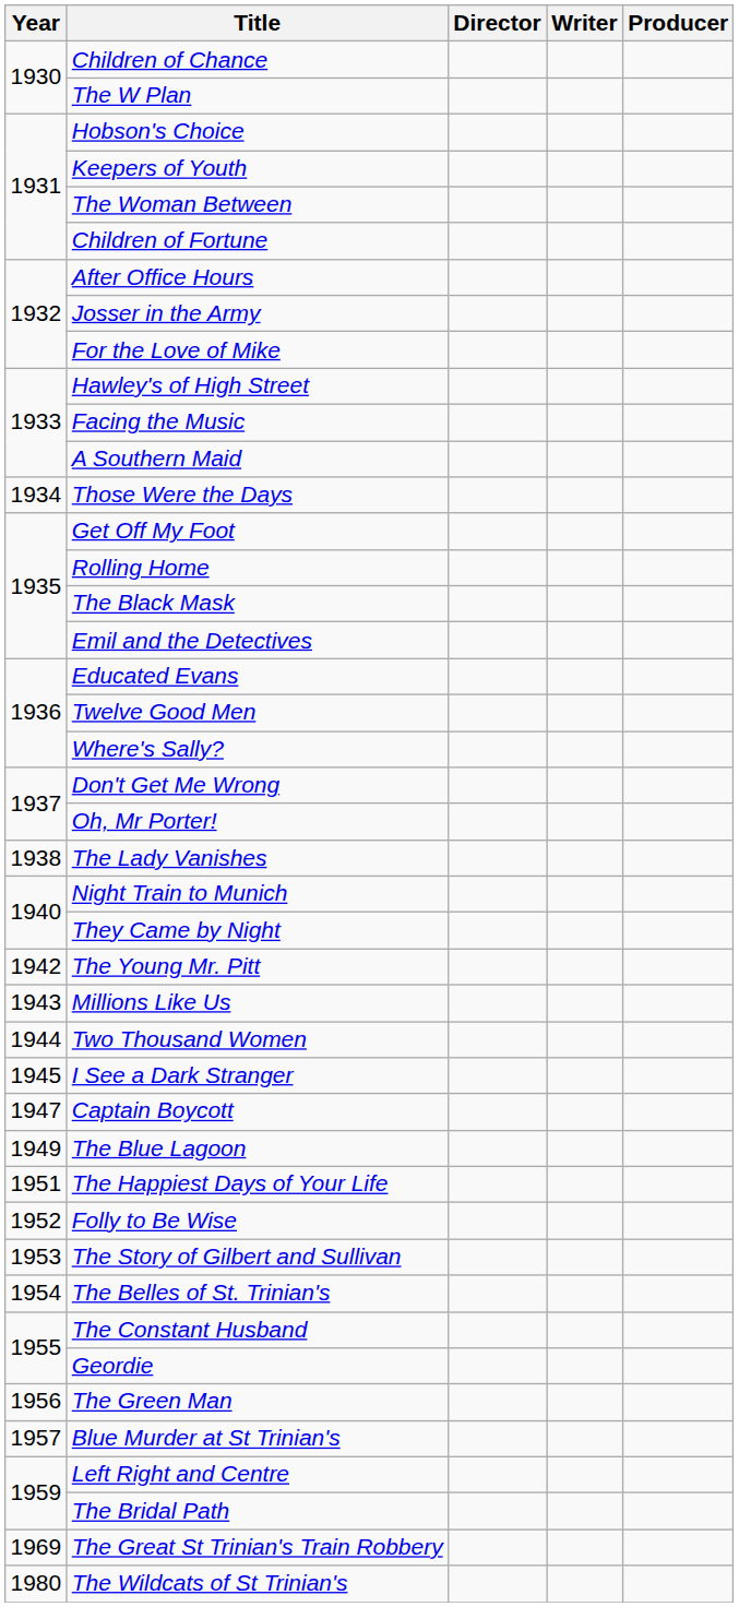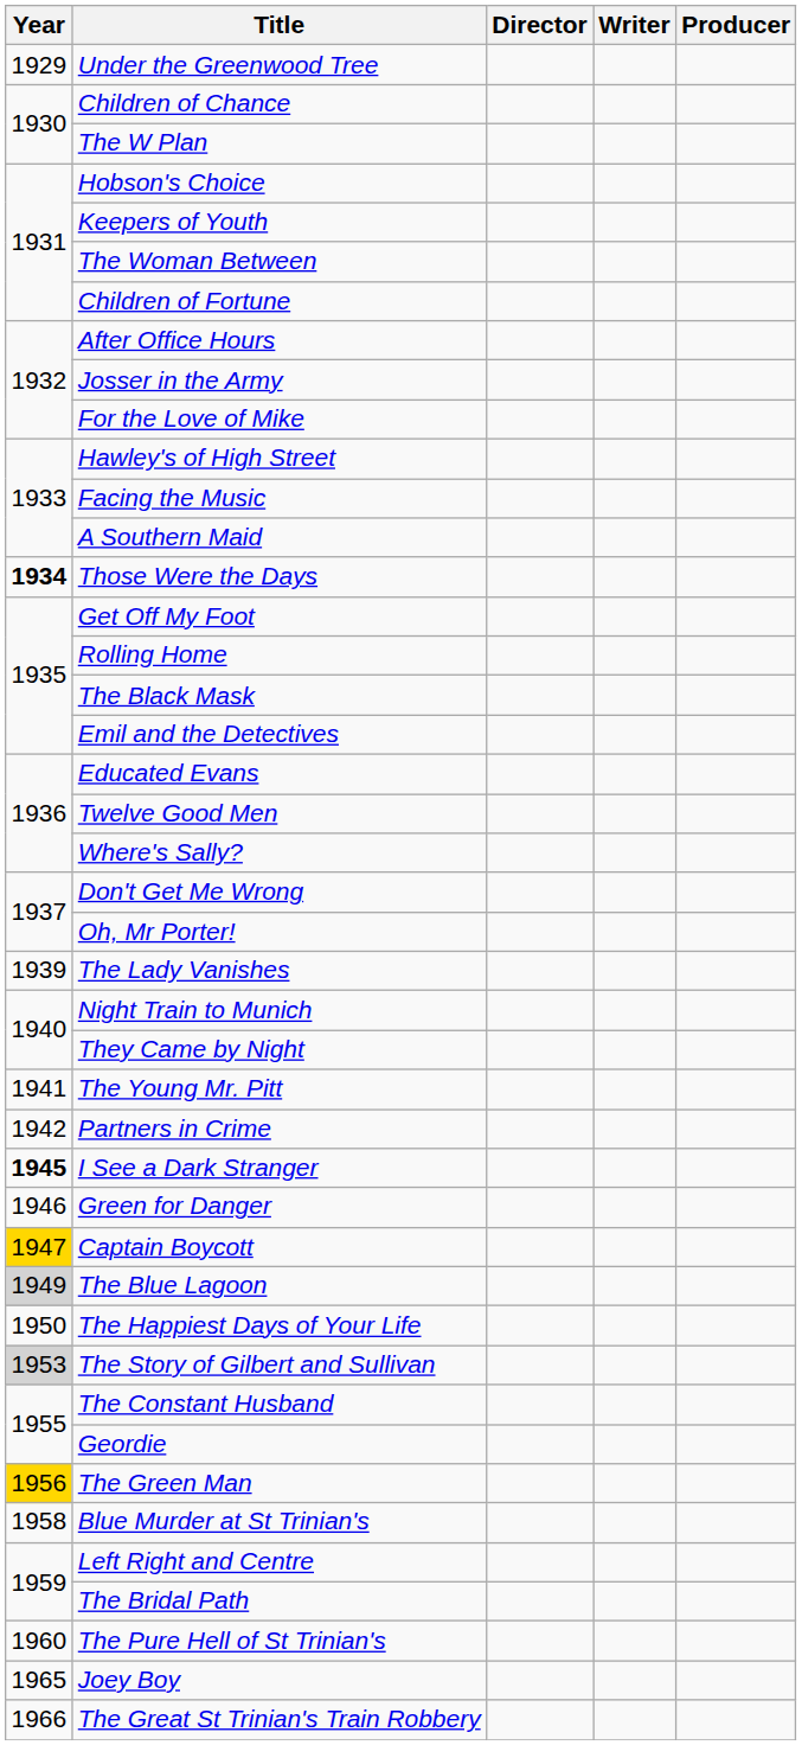 <table class="wikitable">
 <tr>
 <th>Year</th>
 <th>Title</th>
 <th>Director</th>
 <th>Writer</th>
 <th>Producer</th>
+</tr>
+<tr>
+<td>1929</td>
+<td><em><a href='#'>Under the Greenwood Tree</a></em></td>
+<td></td>
+<td></td>
+<td></td>
 </tr>
 <tr>
 <td rowspan=2>1930</td>
 <td><em><a href='#'>Children of Chance</a></em></td>
 <td></td>
 <td></td>
 <td></td>
 </tr>
 <tr>
 <td><em><a href='#'>The W Plan</a></em></td>
 <td></td>
 <td></td>
 <td></td>
 </tr>
 <tr>
 <td rowspan=4>1931</td>
 <td><em><a href='#'>Hobson's Choice</a></em></td>
 <td></td>
 <td></td>
 <td></td>
 </tr>
 <tr>
 <td><em><a href='#'>Keepers of Youth</a></em></td>
 <td></td>
 <td></td>
 <td></td>
 </tr>
 <tr>
 <td><em><a href='#'>The Woman Between</a></em></td>
 <td></td>
 <td></td>
 <td></td>
 </tr>
 <tr>
 <td><em><a href='#'>Children of Fortune</a></em></td>
 <td></td>
 <td></td>
 <td></td>
 </tr>
 <tr>
 <td rowspan=3>1932</td>
 <td><em><a href='#'>After Office Hours</a></em></td>
 <td></td>
 <td></td>
 <td></td>
 </tr>
 <tr>
 <td><em><a href='#'>Josser in the Army</a></em></td>
 <td></td>
 <td></td>
 <td></td>
 </tr>
 <tr>
 <td><em><a href='#'>For the Love of Mike</a></em></td>
 <td></td>
 <td></td>
 <td></td>
 </tr>
 <tr>
 <td rowspan=3>1933</td>
 <td><em><a href='#'>Hawley's of High Street</a></em></td>
 <td></td>
 <td></td>
 <td></td>
 </tr>
 <tr>
 <td><em><a href='#'>Facing the Music</a></em></td>
 <td></td>
 <td></td>
 <td></td>
 </tr>
 <tr>
 <td><em><a href='#'>A Southern Maid</a></em></td>
 <td></td>
 <td></td>
 <td></td>
 </tr>
 <tr>
-<td>1934</td>
+<td><strong>1934</strong></td>
 <td><em><a href='#'>Those Were the Days</a></em></td>
 <td></td>
 <td></td>
 <td></td>
 </tr>
 <tr>
 <td rowspan=4>1935</td>
 <td><em><a href='#'>Get Off My Foot</a></em></td>
 <td></td>
 <td></td>
 <td></td>
 </tr>
 <tr>
 <td><em><a href='#'>Rolling Home</a></em></td>
 <td></td>
 <td></td>
 <td></td>
 </tr>
 <tr>
 <td><em><a href='#'>The Black Mask</a></em></td>
 <td></td>
 <td></td>
 <td></td>
 </tr>
 <tr>
 <td><em><a href='#'>Emil and the Detectives</a></em></td>
 <td></td>
 <td></td>
 <td></td>
 </tr>
 <tr>
 <td rowspan=3>1936</td>
 <td><em><a href='#'>Educated Evans</a></em></td>
 <td></td>
 <td></td>
 <td></td>
 </tr>
 <tr>
 <td><em><a href='#'>Twelve Good Men</a></em></td>
 <td></td>
 <td></td>
 <td></td>
 </tr>
 <tr>
 <td><em><a href='#'>Where's Sally?</a></em></td>
 <td></td>
 <td></td>
 <td></td>
 </tr>
 <tr>
 <td rowspan=2>1937</td>
 <td><em><a href='#'>Don't Get Me Wrong</a></em></td>
 <td></td>
 <td></td>
 <td></td>
 </tr>
 <tr>
 <td><em><a href='#'>Oh, Mr Porter!</a></em></td>
 <td></td>
 <td></td>
 <td></td>
 </tr>
 <tr>
-<td>1938</td>
+<td>1939</td>
 <td><em><a href='#'>The Lady Vanishes</a></em></td>
 <td></td>
 <td></td>
 <td></td>
 </tr>
 <tr>
 <td rowspan=2>1940</td>
 <td><em><a href='#'>Night Train to Munich</a></em></td>
 <td></td>
 <td></td>
 <td></td>
 </tr>
 <tr>
 <td><em><a href='#'>They Came by Night</a></em></td>
 <td></td>
 <td></td>
 <td></td>
 </tr>
 <tr>
-<td>1942</td>
+<td>1941</td>
 <td><em><a href='#'>The Young Mr. Pitt</a></em></td>
 <td></td>
 <td></td>
 <td></td>
 </tr>
 <tr>
-<td>1943</td>
-<td><em><a href='#'>Millions Like Us</a></em></td>
+<td>1942</td>
+<td><em><a href='#'>Partners in Crime</a></em></td>
 <td></td>
 <td></td>
 <td></td>
 </tr>
 <tr>
-<td>1944</td>
-<td><em><a href='#'>Two Thousand Women</a></em></td>
-<td></td>
-<td></td>
-<td></td>
-</tr>
-<tr>
-<td>1945</td>
+<td><strong>1945</strong></td>
 <td><em><a href='#'>I See a Dark Stranger</a></em></td>
 <td></td>
 <td></td>
 <td></td>
 </tr>
 <tr>
-<td>1947</td>
+<td>1946</td>
+<td><em><a href='#'>Green for Danger</a></em></td>
+<td></td>
+<td></td>
+<td></td>
+</tr>
+<tr>
+<td style="background: gold;">1947</td>
 <td><em><a href='#'>Captain Boycott</a></em></td>
 <td></td>
 <td></td>
 <td></td>
 </tr>
 <tr>
-<td>1949</td>
+<td style="background: lightgrey;">1949</td>
 <td><em><a href='#'>The Blue Lagoon</a></em></td>
 <td></td>
 <td></td>
 <td></td>
 </tr>
 <tr>
-<td>1951</td>
+<td>1950</td>
 <td><em><a href='#'>The Happiest Days of Your Life</a></em></td>
 <td></td>
 <td></td>
 <td></td>
 </tr>
 <tr>
-<td>1952</td>
-<td><em><a href='#'>Folly to Be Wise</a></em></td>
-<td></td>
-<td></td>
-<td></td>
-</tr>
-<tr>
-<td>1953</td>
+<td style="background: lightgrey;">1953</td>
 <td><em><a href='#'>The Story of Gilbert and Sullivan</a></em></td>
-<td></td>
-<td></td>
-<td></td>
-</tr>
-<tr>
-<td>1954</td>
-<td><em><a href='#'>The Belles of St. Trinian's</a></em></td>
 <td></td>
 <td></td>
 <td></td>
 </tr>
 <tr>
 <td rowspan=2>1955</td>
 <td><em><a href='#'>The Constant Husband</a></em></td>
 <td></td>
 <td></td>
 <td></td>
 </tr>
 <tr>
 <td><em><a href='#'>Geordie</a></em></td>
 <td></td>
 <td></td>
 <td></td>
 </tr>
 <tr>
-<td>1956</td>
+<td style="background: gold;">1956</td>
 <td><em><a href='#'>The Green Man</a></em></td>
 <td></td>
 <td></td>
 <td></td>
 </tr>
 <tr>
-<td>1957</td>
+<td>1958</td>
 <td><em><a href='#'>Blue Murder at St Trinian's</a></em></td>
 <td></td>
 <td></td>
 <td></td>
 </tr>
 <tr>
 <td rowspan=2>1959</td>
 <td><em><a href='#'>Left Right and Centre</a></em></td>
 <td></td>
 <td></td>
 <td></td>
 </tr>
 <tr>
 <td><em><a href='#'>The Bridal Path</a></em></td>
 <td></td>
 <td></td>
 <td></td>
 </tr>
 <tr>
-<td>1969</td>
+<td>1960</td>
+<td><em><a href='#'>The Pure Hell of St Trinian's</a></em></td>
+<td></td>
+<td></td>
+<td></td>
+</tr>
+<tr>
+<td>1965</td>
+<td><em><a href='#'>Joey Boy</a></em></td>
+<td></td>
+<td></td>
+<td></td>
+</tr>
+<tr>
+<td>1966</td>
 <td><em><a href='#'>The Great St Trinian's Train Robbery</a></em></td>
 <td></td>
 <td></td>
 <td></td>
 </tr>
-<tr>
-<td>1980</td>
-<td><em><a href='#'>The Wildcats of St Trinian's</a></em></td>
-<td></td>
-<td></td>
-<td></td>
-</tr>
 </table>
